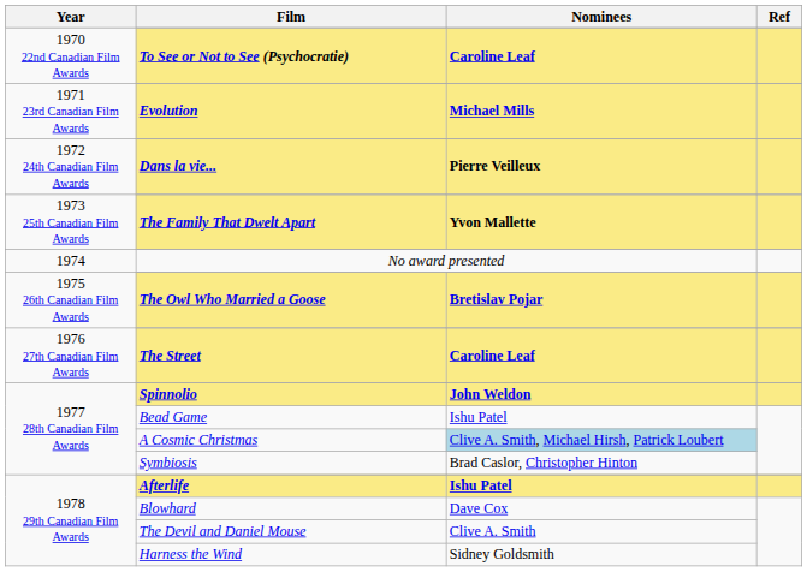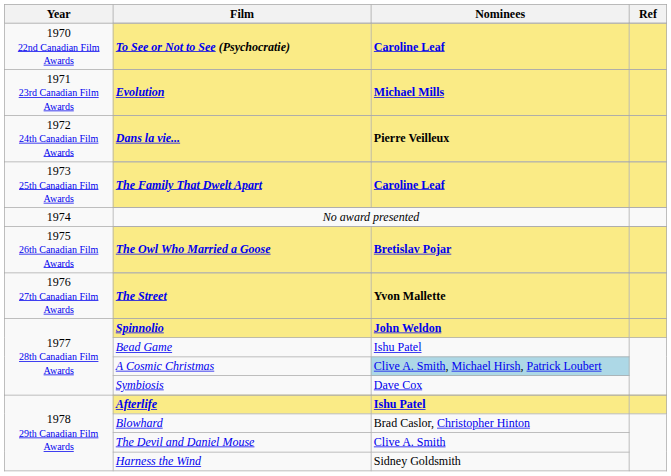 <table class="wikitable" style="width:100%;">
 <tr style="background:#bebebe;">
 <th style="width:8%;">Year</th>
 <th style="width:19%;">Film</th>
 <th style="width:19%;">Nominees</th>
 <th style="width:2%;">Ref</th>
 </tr>
 <tr>
 <td rowspan=2 align="center">1970 <br> <small><a href='#'>22nd Canadian Film Awards</a></small></td>
 </tr>
 <tr style="background:#FAEB86;">
 <td><strong><em><a href='#'>To See or Not to See</a> (Psychocratie)</em></strong></td>
 <td><strong><a href='#'>Caroline Leaf</a></strong></td>
 <td></td>
 </tr>
 <tr>
 <td rowspan=2 align="center">1971 <br> <small><a href='#'>23rd Canadian Film Awards</a></small></td>
 </tr>
 <tr style="background:#FAEB86;">
 <td><strong><em><a href='#'>Evolution</a></em></strong></td>
 <td><strong><a href='#'>Michael Mills</a></strong></td>
 <td></td>
 </tr>
 <tr>
 <td rowspan=2 align="center">1972 <br> <small><a href='#'>24th Canadian Film Awards</a></small></td>
 </tr>
 <tr style="background:#FAEB86;">
 <td><strong><em><a href='#'>Dans la vie...</a></em></strong></td>
 <td><strong>Pierre Veilleux</strong></td>
 <td></td>
 </tr>
 <tr>
 <td rowspan=2 align="center">1973 <br> <small><a href='#'>25th Canadian Film Awards</a></small></td>
 </tr>
 <tr style="background:#FAEB86;">
 <td><strong><em><a href='#'>The Family That Dwelt Apart</a></em></strong></td>
-<td><strong>Yvon Mallette</strong></td>
+<td><strong><a href='#'>Caroline Leaf</a></strong></td>
 <td></td>
 </tr>
 <tr>
 <td rowspan=2 align="center">1974</td>
 </tr>
 <tr>
 <td colspan=2 align=center><em>No award presented</em></td>
 <td></td>
 </tr>
 <tr>
 <td rowspan=2 align="center">1975 <br> <small><a href='#'>26th Canadian Film Awards</a></small></td>
 </tr>
 <tr style="background:#FAEB86;">
 <td><strong><em><a href='#'>The Owl Who Married a Goose</a></em></strong></td>
 <td><strong><a href='#'>Bretislav Pojar</a></strong></td>
 <td></td>
 </tr>
 <tr>
 <td rowspan=2 align="center">1976 <br> <small><a href='#'>27th Canadian Film Awards</a></small></td>
 </tr>
 <tr style="background:#FAEB86;">
 <td><strong><em><a href='#'>The Street</a></em></strong></td>
-<td><strong><a href='#'>Caroline Leaf</a></strong></td>
+<td><strong>Yvon Mallette</strong></td>
 <td></td>
 </tr>
 <tr>
 <td rowspan=5 align="center">1977 <br> <small><a href='#'>28th Canadian Film Awards</a></small></td>
 </tr>
 <tr style="background:#FAEB86;">
 <td><strong><em><a href='#'>Spinnolio</a></em></strong></td>
 <td><strong><a href='#'>John Weldon</a></strong></td>
 <td></td>
 </tr>
 <tr>
 <td><em><a href='#'>Bead Game</a></em></td>
 <td><a href='#'>Ishu Patel</a></td>
 <td rowspan=3></td>
 </tr>
 <tr>
 <td><em><a href='#'>A Cosmic Christmas</a></em></td>
 <td style="background: lightblue;"><a href='#'>Clive A. Smith</a>, <a href='#'>Michael Hirsh</a>, <a href='#'>Patrick Loubert</a></td>
 </tr>
 <tr>
 <td><em><a href='#'>Symbiosis</a></em></td>
-<td>Brad Caslor, <a href='#'>Christopher Hinton</a></td>
+<td><a href='#'>Dave Cox</a></td>
 </tr>
 <tr>
 <td rowspan=5 align="center">1978 <br> <small><a href='#'>29th Canadian Film Awards</a></small></td>
 </tr>
 <tr style="background:#FAEB86;">
 <td><strong><em><a href='#'>Afterlife</a></em></strong></td>
 <td><strong><a href='#'>Ishu Patel</a></strong></td>
 <td></td>
 </tr>
 <tr>
 <td><em><a href='#'>Blowhard</a></em></td>
-<td><a href='#'>Dave Cox</a></td>
+<td>Brad Caslor, <a href='#'>Christopher Hinton</a></td>
 <td rowspan=3></td>
 </tr>
 <tr>
 <td><em><a href='#'>The Devil and Daniel Mouse</a></em></td>
 <td><a href='#'>Clive A. Smith</a></td>
 </tr>
 <tr>
 <td><em><a href='#'>Harness the Wind</a></em></td>
 <td>Sidney Goldsmith</td>
 </tr>
 </table>
